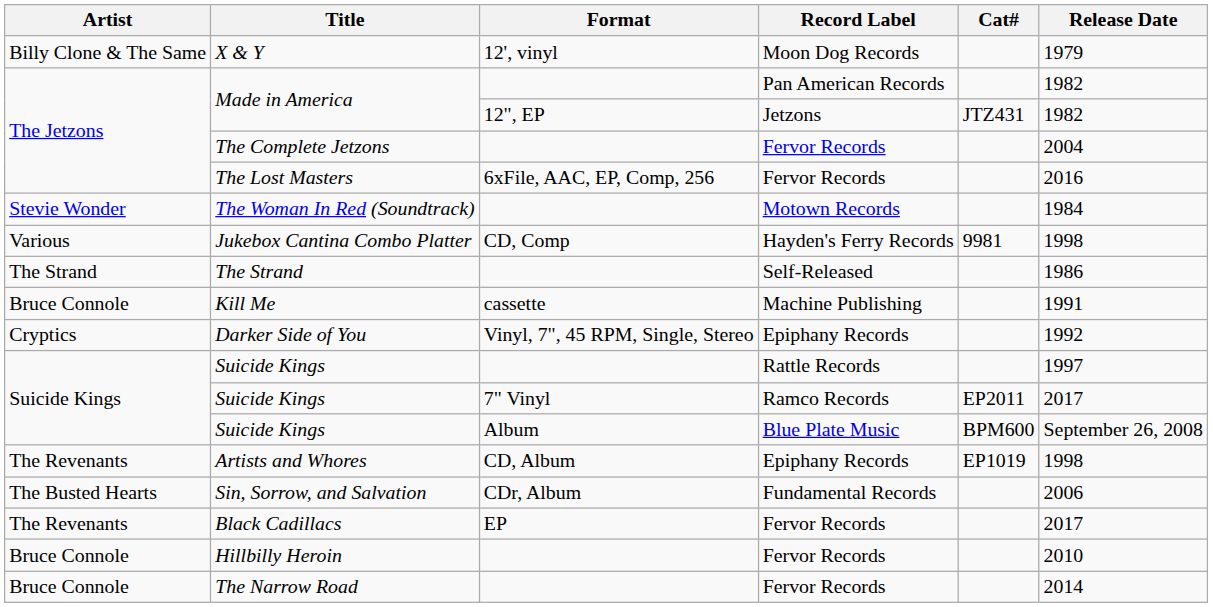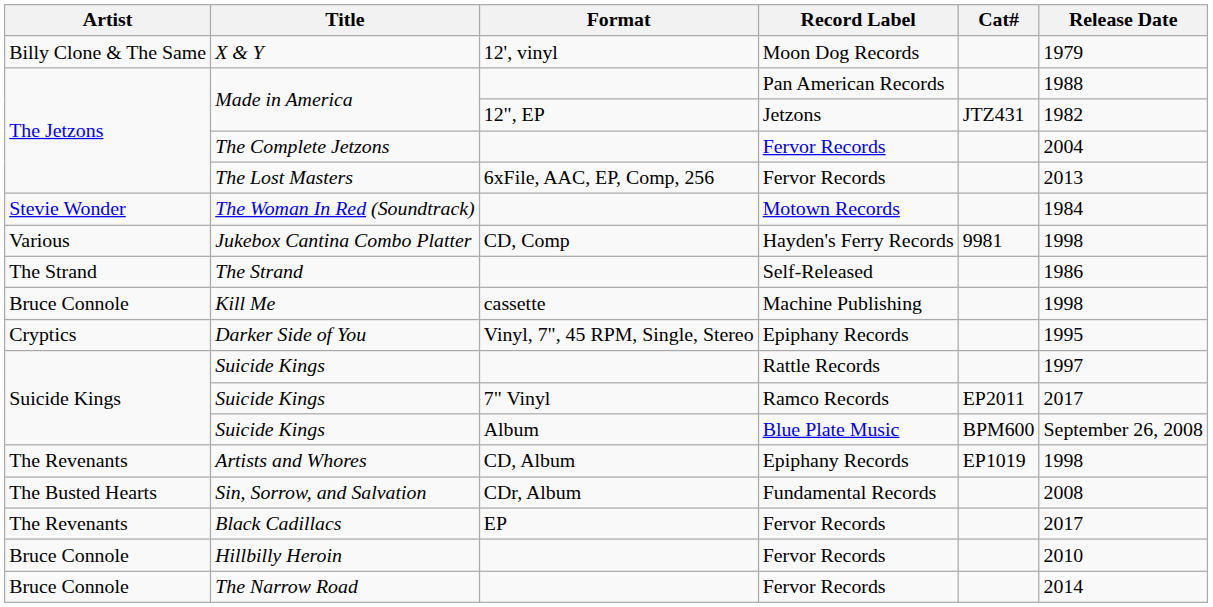 <table class="wikitable">
 <tr>
 <th>Artist</th>
 <th>Title</th>
 <th>Format</th>
 <th>Record Label</th>
 <th>Cat#</th>
 <th>Release Date</th>
 </tr>
 <tr>
 <td>Billy Clone & The Same</td>
 <td><em>X & Y</em></td>
 <td>12', vinyl</td>
 <td>Moon Dog Records</td>
 <td></td>
 <td>1979</td>
 </tr>
 <tr>
 <td rowspan="4"><a href='#'>The Jetzons</a></td>
 <td rowspan="2"><em>Made in America</em></td>
 <td></td>
 <td>Pan American Records</td>
 <td></td>
-<td>1982</td>
+<td>1988</td>
 </tr>
 <tr>
 <td>12", EP</td>
 <td>Jetzons</td>
 <td>JTZ431</td>
 <td>1982</td>
 </tr>
 <tr>
 <td><em>The Complete Jetzons</em></td>
 <td></td>
 <td><a href='#'>Fervor Records</a></td>
 <td></td>
 <td>2004</td>
 </tr>
 <tr>
 <td><em>The Lost Masters</em></td>
 <td>6xFile, AAC, EP, Comp, 256</td>
 <td>Fervor Records</td>
 <td></td>
-<td>2016</td>
+<td>2013</td>
 </tr>
 <tr>
 <td><a href='#'>Stevie Wonder</a></td>
 <td><em><a href='#'>The Woman In Red</a> (Soundtrack)</em></td>
 <td></td>
 <td><a href='#'>Motown Records</a></td>
 <td></td>
 <td>1984</td>
 </tr>
 <tr>
 <td>Various</td>
 <td><em>Jukebox Cantina Combo Platter</em></td>
 <td>CD, Comp</td>
 <td>Hayden's Ferry Records</td>
 <td>9981</td>
 <td>1998</td>
 </tr>
 <tr>
 <td>The Strand</td>
 <td><em>The Strand</em></td>
 <td></td>
 <td>Self-Released</td>
 <td></td>
 <td>1986</td>
 </tr>
 <tr>
 <td>Bruce Connole</td>
 <td><em>Kill Me</em></td>
 <td>cassette</td>
 <td>Machine Publishing</td>
 <td></td>
-<td>1991</td>
+<td>1998</td>
 </tr>
 <tr>
 <td>Cryptics</td>
 <td><em>Darker Side of You</em></td>
 <td>Vinyl, 7", 45 RPM, Single, Stereo</td>
 <td>Epiphany Records</td>
 <td></td>
-<td>1992</td>
+<td>1995</td>
 </tr>
 <tr>
 <td rowspan="3">Suicide Kings</td>
 <td><em>Suicide Kings</em></td>
 <td></td>
 <td>Rattle Records</td>
 <td></td>
 <td>1997</td>
 </tr>
 <tr>
 <td><em>Suicide Kings</em></td>
 <td>7" Vinyl</td>
 <td>Ramco Records</td>
 <td>EP2011</td>
 <td>2017</td>
 </tr>
 <tr>
 <td><em>Suicide Kings</em></td>
 <td>Album</td>
 <td><a href='#'>Blue Plate Music</a></td>
 <td>BPM600</td>
 <td>September 26, 2008</td>
 </tr>
 <tr>
 <td>The Revenants</td>
 <td><em>Artists and Whores</em></td>
 <td>CD, Album</td>
 <td>Epiphany Records</td>
 <td>EP1019</td>
 <td>1998</td>
 </tr>
 <tr>
 <td>The Busted Hearts</td>
 <td><em>Sin, Sorrow, and Salvation</em></td>
 <td>CDr, Album</td>
 <td>Fundamental Records</td>
 <td></td>
-<td>2006</td>
+<td>2008</td>
 </tr>
 <tr>
 <td>The Revenants</td>
 <td><em>Black Cadillacs</em></td>
 <td>EP</td>
 <td>Fervor Records</td>
 <td></td>
 <td>2017</td>
 </tr>
 <tr>
 <td>Bruce Connole</td>
 <td><em>Hillbilly Heroin</em></td>
 <td></td>
 <td>Fervor Records</td>
 <td></td>
 <td>2010</td>
 </tr>
 <tr>
 <td>Bruce Connole</td>
 <td><em>The Narrow Road</em></td>
 <td></td>
 <td>Fervor Records</td>
 <td></td>
 <td>2014</td>
 </tr>
 </table>
